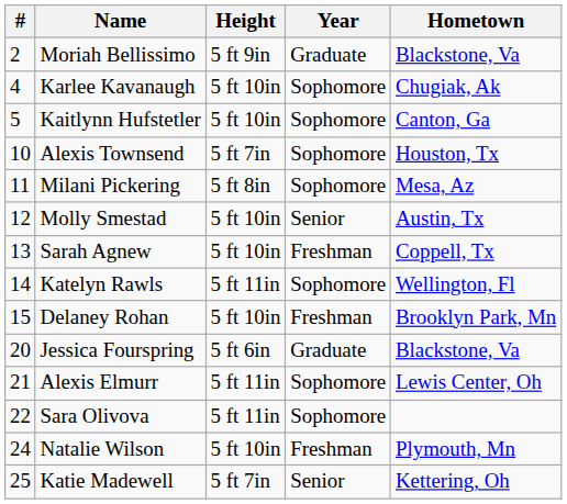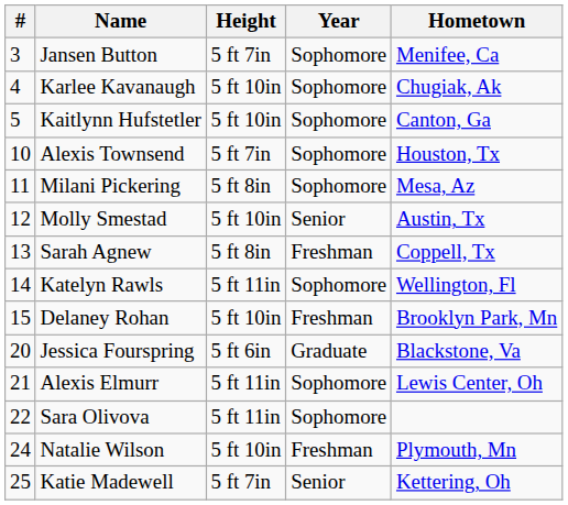 <table class="wikitable">
 <tr>
 <th>#</th>
 <th>Name</th>
 <th>Height</th>
 <th>Year</th>
 <th>Hometown</th>
 </tr>
 <tr>
-<td>2</td>
-<td>Moriah Bellissimo</td>
-<td>5 ft 9in</td>
-<td>Graduate</td>
-<td><a href='#'>Blackstone, Va</a></td>
+<td>3</td>
+<td>Jansen Button</td>
+<td>5 ft 7in</td>
+<td>Sophomore</td>
+<td><a href='#'>Menifee, Ca</a></td>
 </tr>
 <tr>
 <td>4</td>
 <td>Karlee Kavanaugh</td>
 <td>5 ft 10in</td>
 <td>Sophomore</td>
 <td><a href='#'>Chugiak, Ak</a></td>
 </tr>
 <tr>
 <td>5</td>
 <td>Kaitlynn Hufstetler</td>
 <td>5 ft 10in</td>
 <td>Sophomore</td>
 <td><a href='#'>Canton, Ga</a></td>
 </tr>
 <tr>
 <td>10</td>
 <td>Alexis Townsend</td>
 <td>5 ft 7in</td>
 <td>Sophomore</td>
 <td><a href='#'>Houston, Tx</a></td>
 </tr>
 <tr>
 <td>11</td>
 <td>Milani Pickering</td>
 <td>5 ft 8in</td>
 <td>Sophomore</td>
 <td><a href='#'>Mesa, Az</a></td>
 </tr>
 <tr>
 <td>12</td>
 <td>Molly Smestad</td>
 <td>5 ft 10in</td>
 <td>Senior</td>
 <td><a href='#'>Austin, Tx</a></td>
 </tr>
 <tr>
 <td>13</td>
 <td>Sarah Agnew</td>
-<td>5 ft 10in</td>
+<td>5 ft 8in</td>
 <td>Freshman</td>
 <td><a href='#'>Coppell, Tx</a></td>
 </tr>
 <tr>
 <td>14</td>
 <td>Katelyn Rawls</td>
 <td>5 ft 11in</td>
 <td>Sophomore</td>
 <td><a href='#'>Wellington, Fl</a></td>
 </tr>
 <tr>
 <td>15</td>
 <td>Delaney Rohan</td>
 <td>5 ft 10in</td>
 <td>Freshman</td>
 <td><a href='#'>Brooklyn Park, Mn</a></td>
 </tr>
 <tr>
 <td>20</td>
 <td>Jessica Fourspring</td>
 <td>5 ft 6in</td>
 <td>Graduate</td>
 <td><a href='#'>Blackstone, Va</a></td>
 </tr>
 <tr>
 <td>21</td>
 <td>Alexis Elmurr</td>
 <td>5 ft 11in</td>
 <td>Sophomore</td>
 <td><a href='#'>Lewis Center, Oh</a></td>
 </tr>
 <tr>
 <td>22</td>
 <td>Sara Olivova</td>
 <td>5 ft 11in</td>
 <td>Sophomore</td>
 <td></td>
 </tr>
 <tr>
 <td>24</td>
 <td>Natalie Wilson</td>
 <td>5 ft 10in</td>
 <td>Freshman</td>
 <td><a href='#'>Plymouth, Mn</a></td>
 </tr>
 <tr>
 <td>25</td>
 <td>Katie Madewell</td>
 <td>5 ft 7in</td>
 <td>Senior</td>
 <td><a href='#'>Kettering, Oh</a></td>
 </tr>
 </table>
